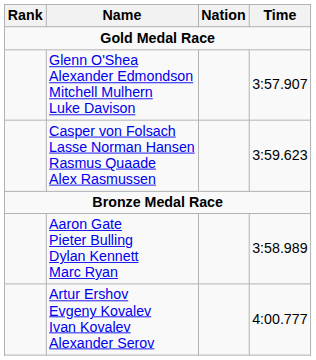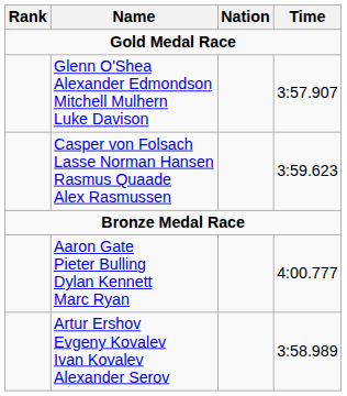 <table class="wikitable" style="text-align:center">
 <tr>
 <th>Rank</th>
 <th>Name</th>
 <th>Nation</th>
 <th>Time</th>
 </tr>
 <tr>
 <td colspan=4><strong>Gold Medal Race</strong></td>
 </tr>
 <tr>
 <td></td>
 <td align=left><a href='#'>Glenn O'Shea</a><br><a href='#'>Alexander Edmondson</a><br><a href='#'>Mitchell Mulhern</a><br><a href='#'>Luke Davison</a></td>
 <td align=left></td>
 <td>3:57.907</td>
 </tr>
 <tr>
 <td></td>
 <td align=left><a href='#'>Casper von Folsach</a><br><a href='#'>Lasse Norman Hansen</a><br><a href='#'>Rasmus Quaade</a><br><a href='#'>Alex Rasmussen</a></td>
 <td align=left></td>
 <td>3:59.623</td>
 </tr>
 <tr>
 <td colspan=4><strong>Bronze Medal Race</strong></td>
 </tr>
 <tr>
 <td></td>
 <td align=left><a href='#'>Aaron Gate</a><br><a href='#'>Pieter Bulling</a><br><a href='#'>Dylan Kennett</a><br><a href='#'>Marc Ryan</a></td>
 <td align=left></td>
-<td>3:58.989</td>
+<td>4:00.777</td>
 </tr>
 <tr>
 <td></td>
 <td align=left><a href='#'>Artur Ershov</a><br><a href='#'>Evgeny Kovalev</a><br><a href='#'>Ivan Kovalev</a><br><a href='#'>Alexander Serov</a></td>
 <td align=left></td>
-<td>4:00.777</td>
+<td>3:58.989</td>
 </tr>
 </table>
